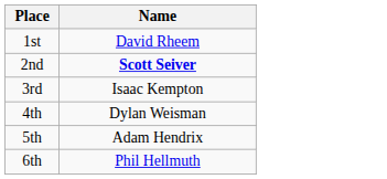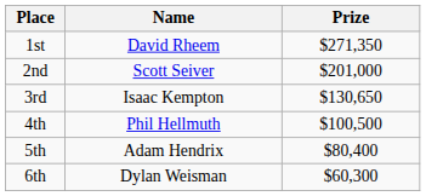 <table class="wikitable">
 <tr>
 <th width="50">Place</th>
 <th width="200">Name</th>
+<th width="125">Prize</th>
 </tr>
 <tr>
 <td align="center">1st</td>
 <td align="center"> <a href='#'>David Rheem</a></td>
+<td align="center">$271,350</td>
 </tr>
 <tr>
 <td align="center">2nd</td>
-<td align="center"><strong> <a href='#'>Scott Seiver</a></strong></td>
+<td align="center"> <a href='#'>Scott Seiver</a></td>
+<td align="center">$201,000</td>
 </tr>
 <tr>
 <td align="center">3rd</td>
 <td align="center"> Isaac Kempton</td>
+<td align="center">$130,650</td>
 </tr>
 <tr>
 <td align="center">4th</td>
-<td align="center"> Dylan Weisman</td>
+<td align="center"> <a href='#'>Phil Hellmuth</a></td>
+<td align="center">$100,500</td>
 </tr>
 <tr>
 <td align="center">5th</td>
 <td align="center"> Adam Hendrix</td>
+<td align="center">$80,400</td>
 </tr>
 <tr>
 <td align="center">6th</td>
-<td align="center"> <a href='#'>Phil Hellmuth</a></td>
+<td align="center"> Dylan Weisman</td>
+<td align="center">$60,300</td>
 </tr>
 </table>
